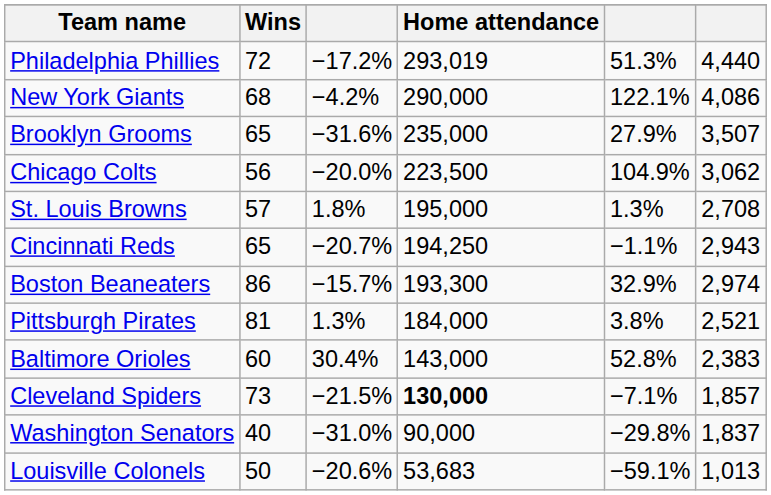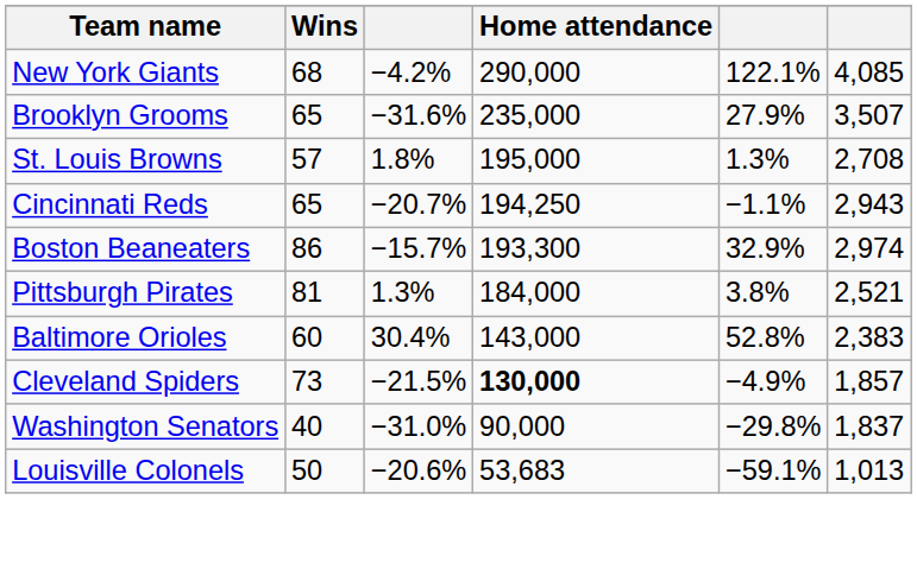 <table class="wikitable sortable">
 <tr style="text-align:center; font-size:larger;">
 </tr>
 <tr>
 <th>Team name</th>
 <th>Wins</th>
 <th></th>
 <th>Home attendance</th>
 <th></th>
 <th></th>
 </tr>
 <tr>
-<td><a href='#'>Philadelphia Phillies</a></td>
-<td>72</td>
-<td>−17.2%</td>
-<td>293,019</td>
-<td>51.3%</td>
-<td>4,440</td>
-</tr>
-<tr>
 <td><a href='#'>New York Giants</a></td>
 <td>68</td>
 <td>−4.2%</td>
 <td>290,000</td>
 <td>122.1%</td>
-<td>4,086</td>
+<td>4,085</td>
 </tr>
 <tr>
 <td><a href='#'>Brooklyn Grooms</a></td>
 <td>65</td>
 <td>−31.6%</td>
 <td>235,000</td>
 <td>27.9%</td>
 <td>3,507</td>
-</tr>
-<tr>
-<td><a href='#'>Chicago Colts</a></td>
-<td>56</td>
-<td>−20.0%</td>
-<td>223,500</td>
-<td>104.9%</td>
-<td>3,062</td>
 </tr>
 <tr>
 <td><a href='#'>St. Louis Browns</a></td>
 <td>57</td>
 <td>1.8%</td>
 <td>195,000</td>
 <td>1.3%</td>
 <td>2,708</td>
 </tr>
 <tr>
 <td><a href='#'>Cincinnati Reds</a></td>
 <td>65</td>
 <td>−20.7%</td>
 <td>194,250</td>
 <td>−1.1%</td>
 <td>2,943</td>
 </tr>
 <tr>
 <td><a href='#'>Boston Beaneaters</a></td>
 <td>86</td>
 <td>−15.7%</td>
 <td>193,300</td>
 <td>32.9%</td>
 <td>2,974</td>
 </tr>
 <tr>
 <td><a href='#'>Pittsburgh Pirates</a></td>
 <td>81</td>
 <td>1.3%</td>
 <td>184,000</td>
 <td>3.8%</td>
 <td>2,521</td>
 </tr>
 <tr>
 <td><a href='#'>Baltimore Orioles</a></td>
 <td>60</td>
 <td>30.4%</td>
 <td>143,000</td>
 <td>52.8%</td>
 <td>2,383</td>
 </tr>
 <tr>
 <td><a href='#'>Cleveland Spiders</a></td>
 <td>73</td>
 <td>−21.5%</td>
 <td><strong>130,000</strong></td>
-<td>−7.1%</td>
+<td>−4.9%</td>
 <td>1,857</td>
 </tr>
 <tr>
 <td><a href='#'>Washington Senators</a></td>
 <td>40</td>
 <td>−31.0%</td>
 <td>90,000</td>
 <td>−29.8%</td>
 <td>1,837</td>
 </tr>
 <tr>
 <td><a href='#'>Louisville Colonels</a></td>
 <td>50</td>
 <td>−20.6%</td>
 <td>53,683</td>
 <td>−59.1%</td>
 <td>1,013</td>
 </tr>
 </table>
